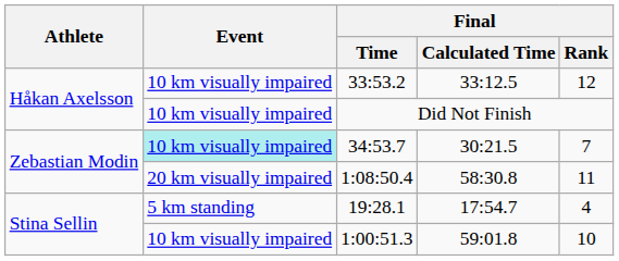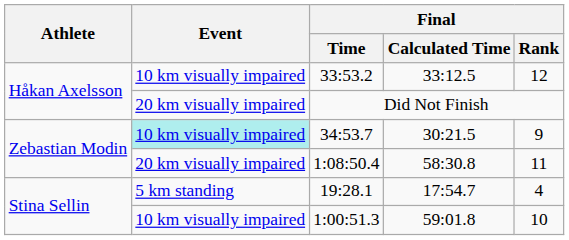 <table class="wikitable" style="font-size:90%">
 <tr>
 <th rowspan="2">Athlete</th>
 <th rowspan="2">Event</th>
 <th colspan="3">Final</th>
 </tr>
 <tr>
 <th>Time</th>
 <th>Calculated Time</th>
 <th>Rank</th>
 </tr>
 <tr>
 <td rowspan="2"><a href='#'>Håkan Axelsson</a></td>
 <td><a href='#'>10 km visually impaired</a></td>
 <td align="center">33:53.2</td>
 <td align="center">33:12.5</td>
 <td align="center">12</td>
 </tr>
 <tr>
-<td><a href='#'>10 km visually impaired</a></td>
+<td><a href='#'>20 km visually impaired</a></td>
 <td align="center" colspan="3">Did Not Finish</td>
 </tr>
 <tr>
 <td rowspan="2"><a href='#'>Zebastian Modin</a></td>
 <td style="background: paleturquoise;"><a href='#'>10 km visually impaired</a></td>
 <td align="center">34:53.7</td>
 <td align="center">30:21.5</td>
-<td align="center">7</td>
+<td align="center">9</td>
 </tr>
 <tr>
 <td><a href='#'>20 km visually impaired</a></td>
 <td align="center">1:08:50.4</td>
 <td align="center">58:30.8</td>
 <td align="center">11</td>
 </tr>
 <tr>
 <td rowspan="2"><a href='#'>Stina Sellin</a></td>
 <td><a href='#'>5 km standing</a></td>
 <td align="center">19:28.1</td>
 <td align="center">17:54.7</td>
 <td align="center">4</td>
 </tr>
 <tr>
 <td><a href='#'>10 km visually impaired</a></td>
 <td align="center">1:00:51.3</td>
 <td align="center">59:01.8</td>
 <td align="center">10</td>
 </tr>
 </table>
